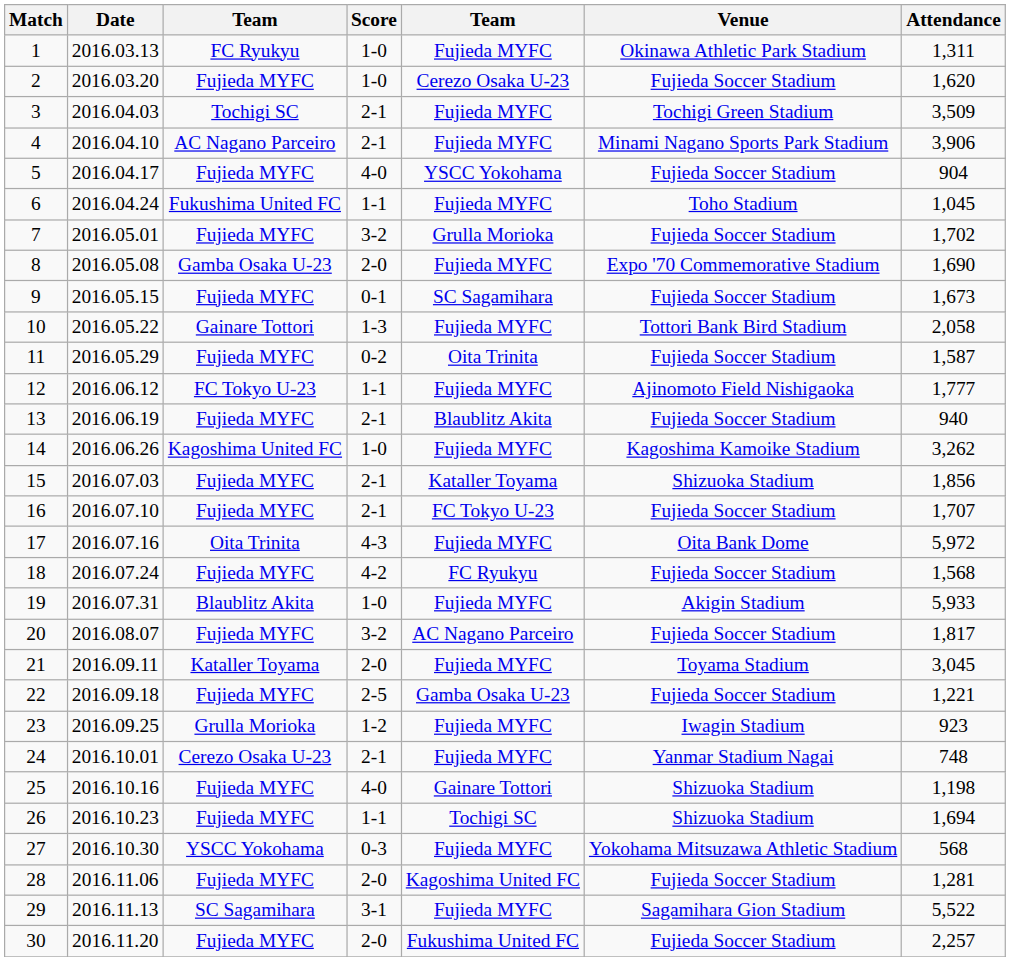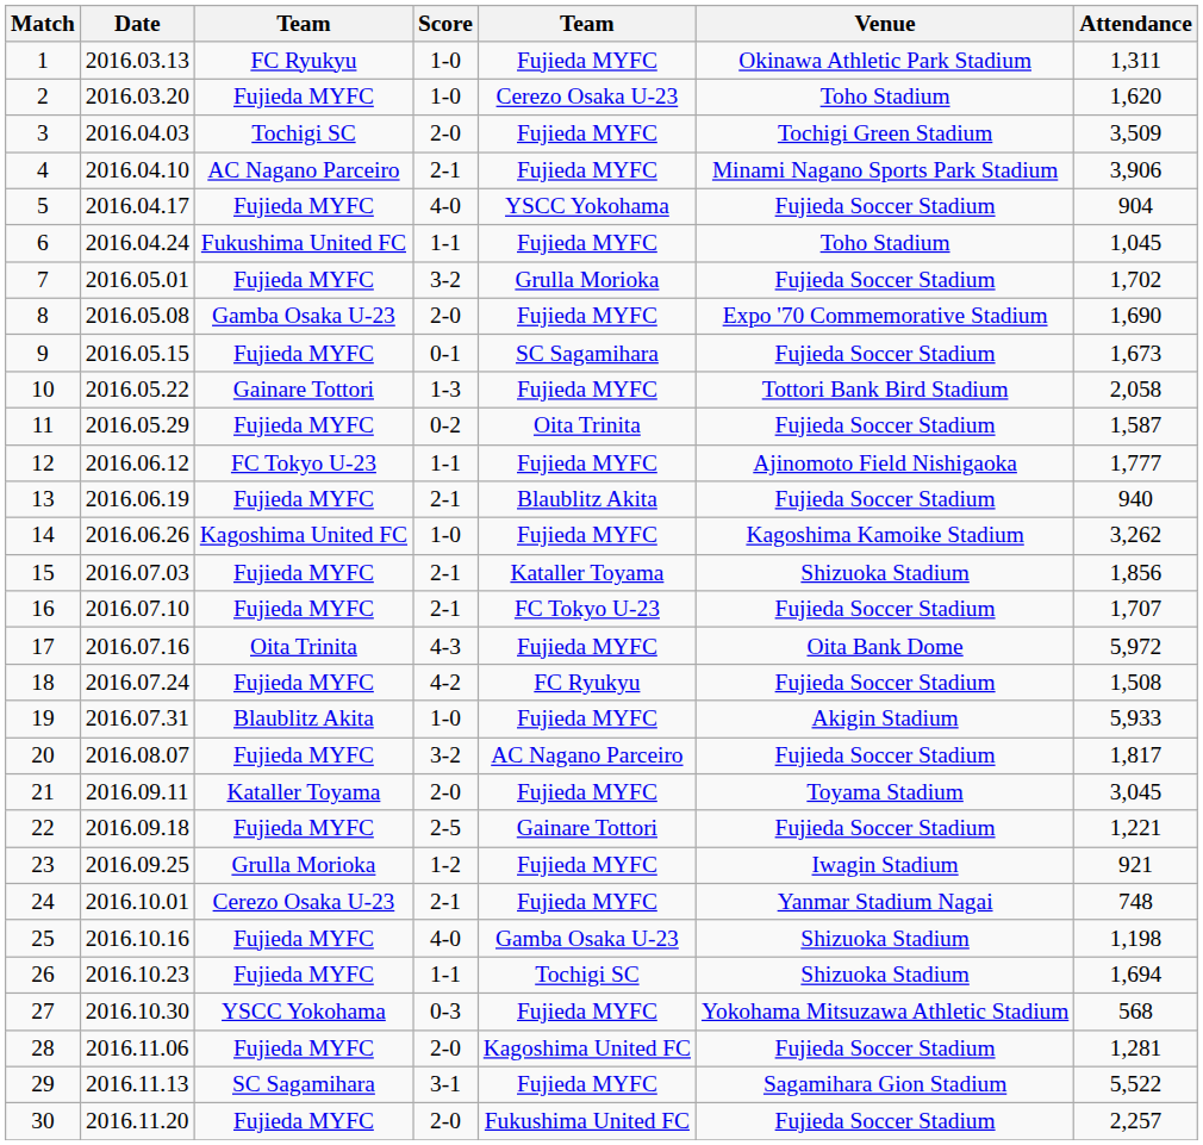 <table class="wikitable" style="text-align:center;">
 <tr>
 <th>Match</th>
 <th>Date</th>
 <th>Team</th>
 <th>Score</th>
 <th>Team</th>
 <th>Venue</th>
 <th>Attendance</th>
 </tr>
 <tr>
 <td>1</td>
 <td>2016.03.13</td>
 <td><a href='#'>FC Ryukyu</a></td>
 <td>1-0</td>
 <td><a href='#'>Fujieda MYFC</a></td>
 <td><a href='#'>Okinawa Athletic Park Stadium</a></td>
 <td>1,311</td>
 </tr>
 <tr>
 <td>2</td>
 <td>2016.03.20</td>
 <td><a href='#'>Fujieda MYFC</a></td>
 <td>1-0</td>
 <td><a href='#'>Cerezo Osaka U-23</a></td>
-<td><a href='#'>Fujieda Soccer Stadium</a></td>
+<td><a href='#'>Toho Stadium</a></td>
 <td>1,620</td>
 </tr>
 <tr>
 <td>3</td>
 <td>2016.04.03</td>
 <td><a href='#'>Tochigi SC</a></td>
-<td>2-1</td>
+<td>2-0</td>
 <td><a href='#'>Fujieda MYFC</a></td>
 <td><a href='#'>Tochigi Green Stadium</a></td>
 <td>3,509</td>
 </tr>
 <tr>
 <td>4</td>
 <td>2016.04.10</td>
 <td><a href='#'>AC Nagano Parceiro</a></td>
 <td>2-1</td>
 <td><a href='#'>Fujieda MYFC</a></td>
 <td><a href='#'>Minami Nagano Sports Park Stadium</a></td>
 <td>3,906</td>
 </tr>
 <tr>
 <td>5</td>
 <td>2016.04.17</td>
 <td><a href='#'>Fujieda MYFC</a></td>
 <td>4-0</td>
 <td><a href='#'>YSCC Yokohama</a></td>
 <td><a href='#'>Fujieda Soccer Stadium</a></td>
 <td>904</td>
 </tr>
 <tr>
 <td>6</td>
 <td>2016.04.24</td>
 <td><a href='#'>Fukushima United FC</a></td>
 <td>1-1</td>
 <td><a href='#'>Fujieda MYFC</a></td>
 <td><a href='#'>Toho Stadium</a></td>
 <td>1,045</td>
 </tr>
 <tr>
 <td>7</td>
 <td>2016.05.01</td>
 <td><a href='#'>Fujieda MYFC</a></td>
 <td>3-2</td>
 <td><a href='#'>Grulla Morioka</a></td>
 <td><a href='#'>Fujieda Soccer Stadium</a></td>
 <td>1,702</td>
 </tr>
 <tr>
 <td>8</td>
 <td>2016.05.08</td>
 <td><a href='#'>Gamba Osaka U-23</a></td>
 <td>2-0</td>
 <td><a href='#'>Fujieda MYFC</a></td>
 <td><a href='#'>Expo '70 Commemorative Stadium</a></td>
 <td>1,690</td>
 </tr>
 <tr>
 <td>9</td>
 <td>2016.05.15</td>
 <td><a href='#'>Fujieda MYFC</a></td>
 <td>0-1</td>
 <td><a href='#'>SC Sagamihara</a></td>
 <td><a href='#'>Fujieda Soccer Stadium</a></td>
 <td>1,673</td>
 </tr>
 <tr>
 <td>10</td>
 <td>2016.05.22</td>
 <td><a href='#'>Gainare Tottori</a></td>
 <td>1-3</td>
 <td><a href='#'>Fujieda MYFC</a></td>
 <td><a href='#'>Tottori Bank Bird Stadium</a></td>
 <td>2,058</td>
 </tr>
 <tr>
 <td>11</td>
 <td>2016.05.29</td>
 <td><a href='#'>Fujieda MYFC</a></td>
 <td>0-2</td>
 <td><a href='#'>Oita Trinita</a></td>
 <td><a href='#'>Fujieda Soccer Stadium</a></td>
 <td>1,587</td>
 </tr>
 <tr>
 <td>12</td>
 <td>2016.06.12</td>
 <td><a href='#'>FC Tokyo U-23</a></td>
 <td>1-1</td>
 <td><a href='#'>Fujieda MYFC</a></td>
 <td><a href='#'>Ajinomoto Field Nishigaoka</a></td>
 <td>1,777</td>
 </tr>
 <tr>
 <td>13</td>
 <td>2016.06.19</td>
 <td><a href='#'>Fujieda MYFC</a></td>
 <td>2-1</td>
 <td><a href='#'>Blaublitz Akita</a></td>
 <td><a href='#'>Fujieda Soccer Stadium</a></td>
 <td>940</td>
 </tr>
 <tr>
 <td>14</td>
 <td>2016.06.26</td>
 <td><a href='#'>Kagoshima United FC</a></td>
 <td>1-0</td>
 <td><a href='#'>Fujieda MYFC</a></td>
 <td><a href='#'>Kagoshima Kamoike Stadium</a></td>
 <td>3,262</td>
 </tr>
 <tr>
 <td>15</td>
 <td>2016.07.03</td>
 <td><a href='#'>Fujieda MYFC</a></td>
 <td>2-1</td>
 <td><a href='#'>Kataller Toyama</a></td>
 <td><a href='#'>Shizuoka Stadium</a></td>
 <td>1,856</td>
 </tr>
 <tr>
 <td>16</td>
 <td>2016.07.10</td>
 <td><a href='#'>Fujieda MYFC</a></td>
 <td>2-1</td>
 <td><a href='#'>FC Tokyo U-23</a></td>
 <td><a href='#'>Fujieda Soccer Stadium</a></td>
 <td>1,707</td>
 </tr>
 <tr>
 <td>17</td>
 <td>2016.07.16</td>
 <td><a href='#'>Oita Trinita</a></td>
 <td>4-3</td>
 <td><a href='#'>Fujieda MYFC</a></td>
 <td><a href='#'>Oita Bank Dome</a></td>
 <td>5,972</td>
 </tr>
 <tr>
 <td>18</td>
 <td>2016.07.24</td>
 <td><a href='#'>Fujieda MYFC</a></td>
 <td>4-2</td>
 <td><a href='#'>FC Ryukyu</a></td>
 <td><a href='#'>Fujieda Soccer Stadium</a></td>
-<td>1,568</td>
+<td>1,508</td>
 </tr>
 <tr>
 <td>19</td>
 <td>2016.07.31</td>
 <td><a href='#'>Blaublitz Akita</a></td>
 <td>1-0</td>
 <td><a href='#'>Fujieda MYFC</a></td>
 <td><a href='#'>Akigin Stadium</a></td>
 <td>5,933</td>
 </tr>
 <tr>
 <td>20</td>
 <td>2016.08.07</td>
 <td><a href='#'>Fujieda MYFC</a></td>
 <td>3-2</td>
 <td><a href='#'>AC Nagano Parceiro</a></td>
 <td><a href='#'>Fujieda Soccer Stadium</a></td>
 <td>1,817</td>
 </tr>
 <tr>
 <td>21</td>
 <td>2016.09.11</td>
 <td><a href='#'>Kataller Toyama</a></td>
 <td>2-0</td>
 <td><a href='#'>Fujieda MYFC</a></td>
 <td><a href='#'>Toyama Stadium</a></td>
 <td>3,045</td>
 </tr>
 <tr>
 <td>22</td>
 <td>2016.09.18</td>
 <td><a href='#'>Fujieda MYFC</a></td>
 <td>2-5</td>
-<td><a href='#'>Gamba Osaka U-23</a></td>
+<td><a href='#'>Gainare Tottori</a></td>
 <td><a href='#'>Fujieda Soccer Stadium</a></td>
 <td>1,221</td>
 </tr>
 <tr>
 <td>23</td>
 <td>2016.09.25</td>
 <td><a href='#'>Grulla Morioka</a></td>
 <td>1-2</td>
 <td><a href='#'>Fujieda MYFC</a></td>
 <td><a href='#'>Iwagin Stadium</a></td>
-<td>923</td>
+<td>921</td>
 </tr>
 <tr>
 <td>24</td>
 <td>2016.10.01</td>
 <td><a href='#'>Cerezo Osaka U-23</a></td>
 <td>2-1</td>
 <td><a href='#'>Fujieda MYFC</a></td>
 <td><a href='#'>Yanmar Stadium Nagai</a></td>
 <td>748</td>
 </tr>
 <tr>
 <td>25</td>
 <td>2016.10.16</td>
 <td><a href='#'>Fujieda MYFC</a></td>
 <td>4-0</td>
-<td><a href='#'>Gainare Tottori</a></td>
+<td><a href='#'>Gamba Osaka U-23</a></td>
 <td><a href='#'>Shizuoka Stadium</a></td>
 <td>1,198</td>
 </tr>
 <tr>
 <td>26</td>
 <td>2016.10.23</td>
 <td><a href='#'>Fujieda MYFC</a></td>
 <td>1-1</td>
 <td><a href='#'>Tochigi SC</a></td>
 <td><a href='#'>Shizuoka Stadium</a></td>
 <td>1,694</td>
 </tr>
 <tr>
 <td>27</td>
 <td>2016.10.30</td>
 <td><a href='#'>YSCC Yokohama</a></td>
 <td>0-3</td>
 <td><a href='#'>Fujieda MYFC</a></td>
 <td><a href='#'>Yokohama Mitsuzawa Athletic Stadium</a></td>
 <td>568</td>
 </tr>
 <tr>
 <td>28</td>
 <td>2016.11.06</td>
 <td><a href='#'>Fujieda MYFC</a></td>
 <td>2-0</td>
 <td><a href='#'>Kagoshima United FC</a></td>
 <td><a href='#'>Fujieda Soccer Stadium</a></td>
 <td>1,281</td>
 </tr>
 <tr>
 <td>29</td>
 <td>2016.11.13</td>
 <td><a href='#'>SC Sagamihara</a></td>
 <td>3-1</td>
 <td><a href='#'>Fujieda MYFC</a></td>
 <td><a href='#'>Sagamihara Gion Stadium</a></td>
 <td>5,522</td>
 </tr>
 <tr>
 <td>30</td>
 <td>2016.11.20</td>
 <td><a href='#'>Fujieda MYFC</a></td>
 <td>2-0</td>
 <td><a href='#'>Fukushima United FC</a></td>
 <td><a href='#'>Fujieda Soccer Stadium</a></td>
 <td>2,257</td>
 </tr>
 </table>
